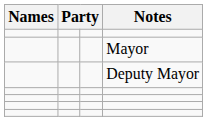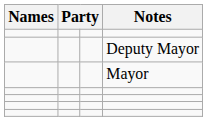 <table class="wikitable sortable">
 <tr>
 <th>Names</th>
 <th colspan="2">Party</th>
 <th>Notes</th>
 </tr>
 <tr>
 <td></td>
 <td></td>
 <td></td>
 <td></td>
 </tr>
 <tr>
 <td></td>
 <td></td>
 <td></td>
-<td>Mayor</td>
+<td>Deputy Mayor</td>
 </tr>
 <tr>
 <td></td>
 <td></td>
 <td></td>
-<td>Deputy Mayor</td>
+<td>Mayor</td>
 </tr>
 <tr>
 <td></td>
 <td></td>
 <td></td>
 <td></td>
 </tr>
 <tr>
 <td></td>
 <td></td>
 <td></td>
 <td></td>
 </tr>
 <tr>
 <td></td>
 <td></td>
 <td></td>
 <td></td>
 </tr>
 <tr>
 <td></td>
 <td></td>
 <td></td>
 <td></td>
 </tr>
 </table>
